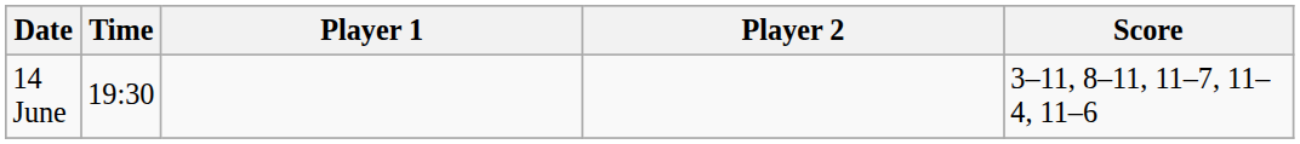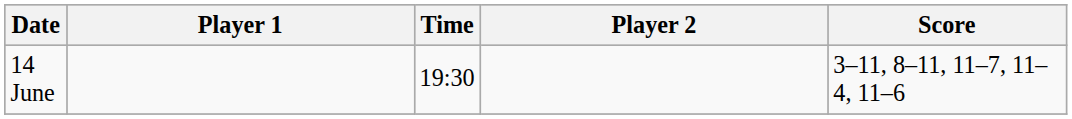 <table class="sortable wikitable" style="font-size:90%">
 <tr>
 <th width="30">Date</th>
+<th width="200">Player 1</th>
 <th width="30">Time</th>
-<th width="200">Player 1</th>
 <th width="200">Player 2</th>
 <th width="135">Score</th>
 </tr>
 <tr>
 <td>14 June</td>
+<td><strong></strong></td>
 <td>19:30</td>
-<td><strong></strong></td>
 <td></td>
 <td>3–11, 8–11, 11–7, 11–4, 11–6</td>
 </tr>
 </table>
